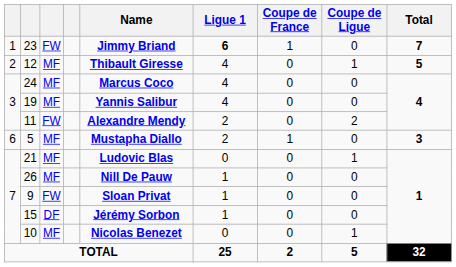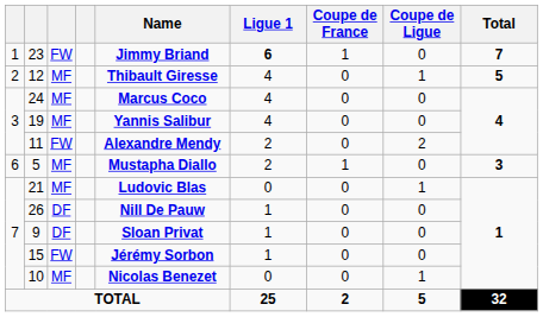 <table class="wikitable" style="text-align:center">
 <tr>
 <th width=15></th>
 <th width=15></th>
 <th width=15></th>
 <th width=15></th>
 <th width=145>Name</th>
 <th width=80><strong><a href='#'>Ligue 1</a></strong></th>
 <th width=80><strong><a href='#'>Coupe de France</a></strong></th>
 <th width=80><strong><a href='#'>Coupe de Ligue</a></strong></th>
 <th width=80>Total</th>
 </tr>
 <tr>
 <td rowspan=1>1</td>
 <td>23</td>
 <td><a href='#'>FW</a></td>
 <td></td>
 <td><strong><a href='#'>Jimmy Briand</a></strong></td>
 <td><strong>6</strong></td>
 <td>1</td>
 <td>0</td>
 <td rowspan=1><strong>7</strong></td>
 </tr>
 <tr>
 <td rowspan=1>2</td>
 <td>12</td>
 <td><a href='#'>MF</a></td>
 <td></td>
 <td><strong><a href='#'>Thibault Giresse</a></strong></td>
 <td>4</td>
 <td>0</td>
 <td>1</td>
 <td rowspan=1><strong>5</strong></td>
 </tr>
 <tr>
 <td rowspan=3>3</td>
 <td>24</td>
 <td><a href='#'>MF</a></td>
 <td></td>
 <td><strong><a href='#'>Marcus Coco</a></strong></td>
 <td>4</td>
 <td>0</td>
 <td>0</td>
 <td rowspan=3><strong>4</strong></td>
 </tr>
 <tr>
 <td>19</td>
 <td><a href='#'>MF</a></td>
 <td></td>
 <td><strong><a href='#'>Yannis Salibur</a></strong></td>
 <td>4</td>
 <td>0</td>
 <td>0</td>
 </tr>
 <tr>
 <td>11</td>
 <td><a href='#'>FW</a></td>
 <td></td>
 <td><strong><a href='#'>Alexandre Mendy</a></strong></td>
 <td>2</td>
 <td>0</td>
 <td>2</td>
 </tr>
 <tr>
 <td rowspan=1>6</td>
 <td>5</td>
 <td><a href='#'>MF</a></td>
 <td></td>
 <td><strong><a href='#'>Mustapha Diallo</a></strong></td>
 <td>2</td>
 <td>1</td>
 <td>0</td>
 <td rowspan=1><strong>3</strong></td>
 </tr>
 <tr>
 <td rowspan=5>7</td>
 <td>21</td>
 <td><a href='#'>MF</a></td>
 <td></td>
 <td><strong><a href='#'>Ludovic Blas</a></strong></td>
 <td>0</td>
 <td>0</td>
 <td>1</td>
 <td rowspan=5><strong>1</strong></td>
 </tr>
 <tr>
 <td>26</td>
-<td><a href='#'>MF</a></td>
+<td><a href='#'>DF</a></td>
 <td></td>
 <td><strong><a href='#'>Nill De Pauw</a></strong></td>
 <td>1</td>
 <td>0</td>
 <td>0</td>
 </tr>
 <tr>
 <td>9</td>
-<td><a href='#'>FW</a></td>
+<td><a href='#'>DF</a></td>
 <td></td>
 <td><strong><a href='#'>Sloan Privat</a></strong></td>
 <td>1</td>
 <td>0</td>
 <td>0</td>
 </tr>
 <tr>
 <td>15</td>
-<td><a href='#'>DF</a></td>
+<td><a href='#'>FW</a></td>
 <td></td>
 <td><strong><a href='#'>Jérémy Sorbon</a></strong></td>
 <td>1</td>
 <td>0</td>
 <td>0</td>
 </tr>
 <tr>
 <td>10</td>
 <td><a href='#'>MF</a></td>
 <td></td>
 <td><strong><a href='#'>Nicolas Benezet</a></strong></td>
 <td>0</td>
 <td>0</td>
 <td>1</td>
 </tr>
 <tr>
 <td colspan=5><strong>TOTAL</strong></td>
 <td><strong>25</strong></td>
 <td><strong>2</strong></td>
 <td><strong>5</strong></td>
 <td style="background:#000000; color:#ffffff"><strong>32</strong></td>
 </tr>
 </table>
